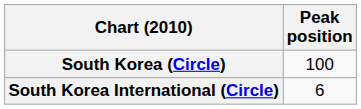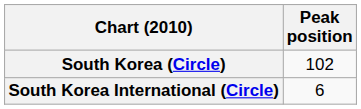 <table class="wikitable plainrowheaders" style="text-align:center;">
 <tr>
 <th scope="col">Chart (2010)</th>
 <th scope="col">Peak<br>position</th>
 </tr>
 <tr>
 <th scope="row">South Korea (<a href='#'>Circle</a>)</th>
-<td>100</td>
+<td>102</td>
 </tr>
 <tr>
 <th scope="row">South Korea International (<a href='#'>Circle</a>)</th>
 <td>6</td>
 </tr>
 </table>
